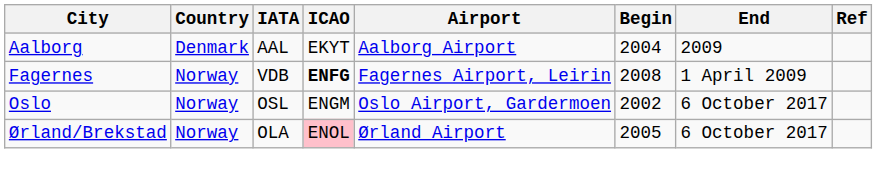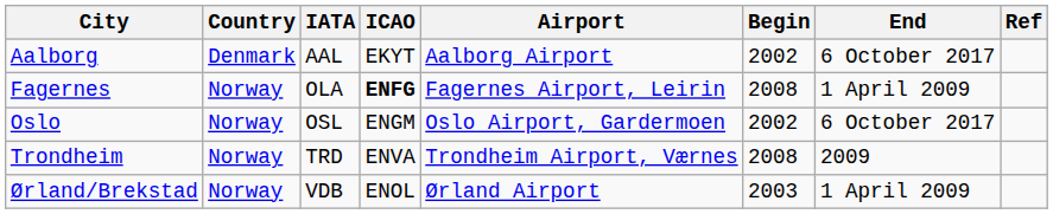 <table class="wikitable sortable">
 <tr>
 <th>City</th>
 <th>Country</th>
 <th>IATA</th>
 <th>ICAO</th>
 <th>Airport</th>
 <th>Begin</th>
 <th>End</th>
 <th class="unsortable">Ref</th>
 </tr>
 <tr>
 <td><a href='#'>Aalborg</a></td>
 <td><a href='#'>Denmark</a></td>
 <td>AAL</td>
 <td>EKYT</td>
 <td><a href='#'>Aalborg Airport</a></td>
-<td>2004</td>
-<td>2009</td>
+<td>2002</td>
+<td>6 October 2017</td>
 <td align=center></td>
 </tr>
 <tr>
 <td><a href='#'>Fagernes</a></td>
 <td><a href='#'>Norway</a></td>
-<td>VDB</td>
+<td>OLA</td>
 <td><strong>ENFG</strong></td>
 <td><a href='#'>Fagernes Airport, Leirin</a></td>
 <td>2008</td>
 <td>1 April 2009</td>
 <td align="center"></td>
 </tr>
 <tr>
 <td><a href='#'>Oslo</a></td>
 <td><a href='#'>Norway</a></td>
 <td>OSL</td>
 <td>ENGM</td>
 <td><a href='#'>Oslo Airport, Gardermoen</a></td>
 <td>2002</td>
 <td>6 October 2017</td>
 <td align=center></td>
 </tr>
 <tr>
+<td><a href='#'>Trondheim</a></td>
+<td><a href='#'>Norway</a></td>
+<td>TRD</td>
+<td>ENVA</td>
+<td><a href='#'>Trondheim Airport, Værnes</a></td>
+<td>2008</td>
+<td>2009</td>
+<td align=center></td>
+</tr>
+<tr>
 <td><a href='#'>Ørland/Brekstad</a></td>
 <td><a href='#'>Norway</a></td>
-<td>OLA</td>
-<td style="background: pink;">ENOL</td>
+<td>VDB</td>
+<td>ENOL</td>
 <td><a href='#'>Ørland Airport</a></td>
-<td>2005</td>
-<td>6 October 2017</td>
+<td>2003</td>
+<td>1 April 2009</td>
 <td align=center></td>
 </tr>
 </table>
